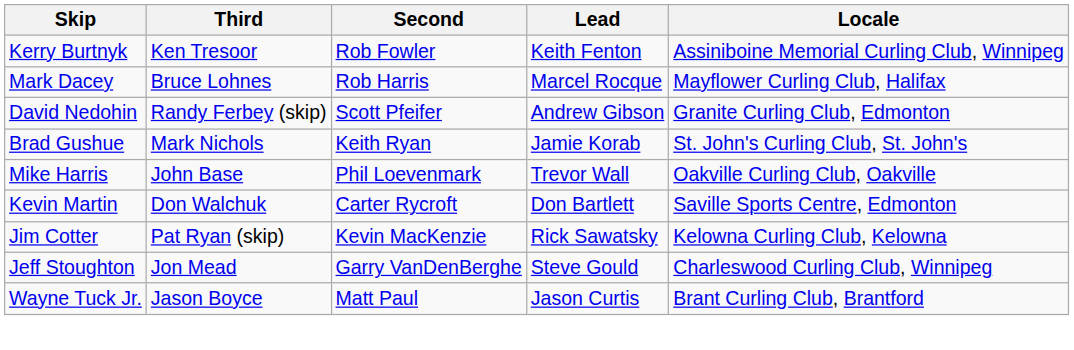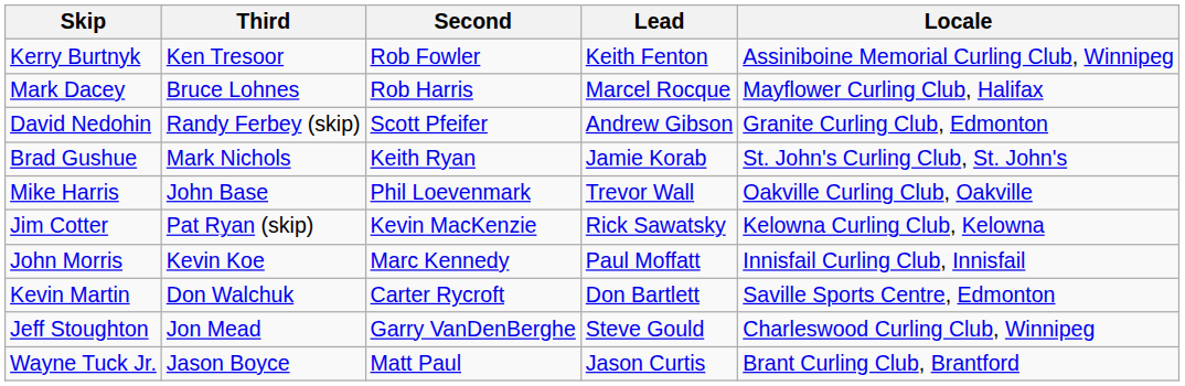 <table class="wikitable">
 <tr>
 <th>Skip</th>
 <th>Third</th>
 <th>Second</th>
 <th>Lead</th>
 <th>Locale</th>
 </tr>
 <tr>
 <td><a href='#'>Kerry Burtnyk</a></td>
 <td><a href='#'>Ken Tresoor</a></td>
 <td><a href='#'>Rob Fowler</a></td>
 <td><a href='#'>Keith Fenton</a></td>
 <td> <a href='#'>Assiniboine Memorial Curling Club</a>, <a href='#'>Winnipeg</a></td>
 </tr>
 <tr>
 <td><a href='#'>Mark Dacey</a></td>
 <td><a href='#'>Bruce Lohnes</a></td>
 <td><a href='#'>Rob Harris</a></td>
 <td><a href='#'>Marcel Rocque</a></td>
 <td> <a href='#'>Mayflower Curling Club</a>, <a href='#'>Halifax</a></td>
 </tr>
 <tr>
 <td><a href='#'>David Nedohin</a></td>
 <td><a href='#'>Randy Ferbey</a> (skip)</td>
 <td><a href='#'>Scott Pfeifer</a></td>
 <td><a href='#'>Andrew Gibson</a></td>
 <td> <a href='#'>Granite Curling Club</a>, <a href='#'>Edmonton</a></td>
 </tr>
 <tr>
 <td><a href='#'>Brad Gushue</a></td>
 <td><a href='#'>Mark Nichols</a></td>
 <td><a href='#'>Keith Ryan</a></td>
 <td><a href='#'>Jamie Korab</a></td>
 <td> <a href='#'>St. John's Curling Club</a>, <a href='#'>St. John's</a></td>
 </tr>
 <tr>
 <td><a href='#'>Mike Harris</a></td>
 <td><a href='#'>John Base</a></td>
 <td><a href='#'>Phil Loevenmark</a></td>
 <td><a href='#'>Trevor Wall</a></td>
 <td> <a href='#'>Oakville Curling Club</a>, <a href='#'>Oakville</a></td>
 </tr>
 <tr>
+<td><a href='#'>Jim Cotter</a></td>
+<td><a href='#'>Pat Ryan</a> (skip)</td>
+<td><a href='#'>Kevin MacKenzie</a></td>
+<td><a href='#'>Rick Sawatsky</a></td>
+<td> <a href='#'>Kelowna Curling Club</a>, <a href='#'>Kelowna</a></td>
+</tr>
+<tr>
+<td><a href='#'>John Morris</a></td>
+<td><a href='#'>Kevin Koe</a></td>
+<td><a href='#'>Marc Kennedy</a></td>
+<td><a href='#'>Paul Moffatt</a></td>
+<td> <a href='#'>Innisfail Curling Club</a>, <a href='#'>Innisfail</a></td>
+</tr>
+<tr>
 <td><a href='#'>Kevin Martin</a></td>
 <td><a href='#'>Don Walchuk</a></td>
 <td><a href='#'>Carter Rycroft</a></td>
 <td><a href='#'>Don Bartlett</a></td>
 <td> <a href='#'>Saville Sports Centre</a>, <a href='#'>Edmonton</a></td>
-</tr>
-<tr>
-<td><a href='#'>Jim Cotter</a></td>
-<td><a href='#'>Pat Ryan</a> (skip)</td>
-<td><a href='#'>Kevin MacKenzie</a></td>
-<td><a href='#'>Rick Sawatsky</a></td>
-<td> <a href='#'>Kelowna Curling Club</a>, <a href='#'>Kelowna</a></td>
 </tr>
 <tr>
 <td><a href='#'>Jeff Stoughton</a></td>
 <td><a href='#'>Jon Mead</a></td>
 <td><a href='#'>Garry VanDenBerghe</a></td>
 <td><a href='#'>Steve Gould</a></td>
 <td> <a href='#'>Charleswood Curling Club</a>, <a href='#'>Winnipeg</a></td>
 </tr>
 <tr>
 <td><a href='#'>Wayne Tuck Jr.</a></td>
 <td><a href='#'>Jason Boyce</a></td>
 <td><a href='#'>Matt Paul</a></td>
 <td><a href='#'>Jason Curtis</a></td>
 <td> <a href='#'>Brant Curling Club</a>, <a href='#'>Brantford</a></td>
 </tr>
 </table>
